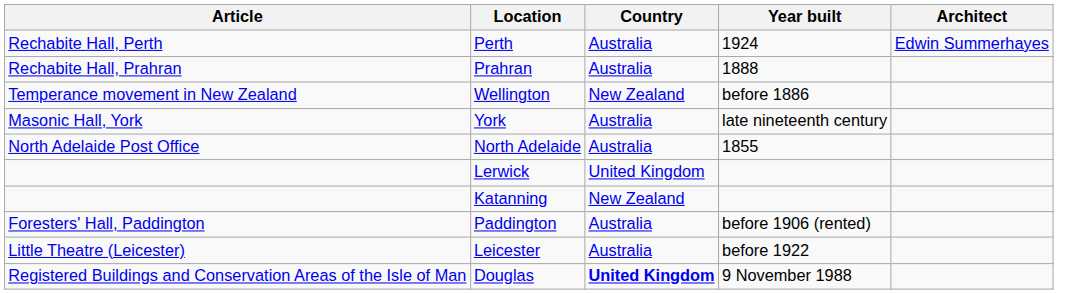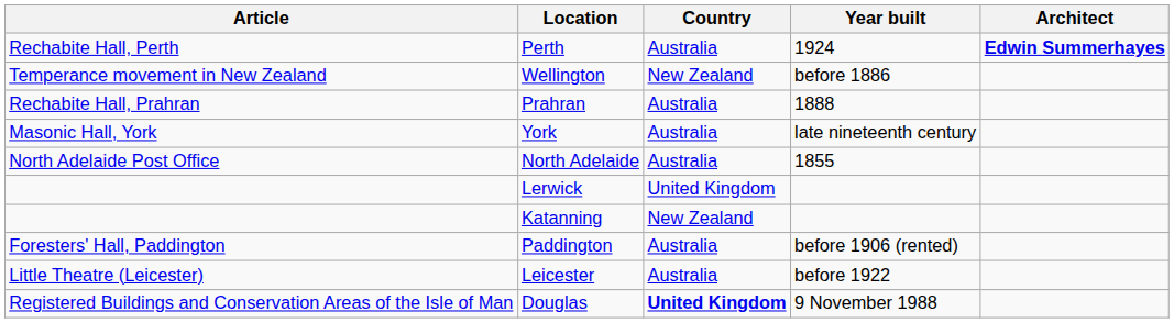 <table class="wikitable sortable">
 <tr>
 <th>Article</th>
 <th>Location</th>
 <th>Country</th>
 <th ! data-sort-type="isoDate">Year built</th>
 <th>Architect</th>
 </tr>
 <tr>
 <td><a href='#'>Rechabite Hall, Perth</a></td>
 <td><a href='#'>Perth</a></td>
 <td><a href='#'>Australia</a></td>
 <td>1924</td>
-<td><a href='#'>Edwin Summerhayes</a></td>
+<td><strong><a href='#'>Edwin Summerhayes</a></strong></td>
+</tr>
+<tr>
+<td><a href='#'>Temperance movement in New Zealand</a></td>
+<td><a href='#'>Wellington</a></td>
+<td><a href='#'>New Zealand</a></td>
+<td data-sort-value="1880">before 1886</td>
+<td></td>
 </tr>
 <tr>
 <td><a href='#'>Rechabite Hall, Prahran</a></td>
 <td><a href='#'>Prahran</a></td>
 <td><a href='#'>Australia</a></td>
 <td>1888</td>
-<td></td>
-</tr>
-<tr>
-<td><a href='#'>Temperance movement in New Zealand</a></td>
-<td><a href='#'>Wellington</a></td>
-<td><a href='#'>New Zealand</a></td>
-<td data-sort-value="1880">before 1886</td>
 <td></td>
 </tr>
 <tr>
 <td><a href='#'>Masonic Hall, York</a></td>
 <td><a href='#'>York</a></td>
 <td><a href='#'>Australia</a></td>
 <td data-sort-value="1890">late nineteenth century</td>
 <td></td>
 </tr>
 <tr>
 <td><a href='#'>North Adelaide Post Office</a></td>
 <td><a href='#'>North Adelaide</a></td>
 <td><a href='#'>Australia</a></td>
 <td>1855</td>
 <td></td>
 </tr>
 <tr>
 <td></td>
 <td><a href='#'>Lerwick</a></td>
 <td><a href='#'>United Kingdom</a></td>
 <td></td>
 <td></td>
 </tr>
 <tr>
 <td></td>
 <td><a href='#'>Katanning</a></td>
 <td><a href='#'>New Zealand</a></td>
 <td></td>
 <td></td>
 </tr>
 <tr>
 <td><a href='#'>Foresters' Hall, Paddington</a></td>
 <td><a href='#'>Paddington</a></td>
 <td><a href='#'>Australia</a></td>
 <td data-sort-value="1900">before 1906 (rented)</td>
 <td></td>
 </tr>
 <tr>
 <td><a href='#'>Little Theatre (Leicester)</a></td>
 <td><a href='#'>Leicester</a></td>
 <td><a href='#'>Australia</a></td>
 <td data-sort-value="1910">before 1922</td>
 <td></td>
 </tr>
 <tr>
 <td><a href='#'>Registered Buildings and Conservation Areas of the Isle of Man</a></td>
 <td><a href='#'>Douglas</a></td>
 <td><strong><a href='#'>United Kingdom</a></strong></td>
 <td data-sort-value="1988-11-09">9 November 1988</td>
 <td></td>
 </tr>
 </table>
